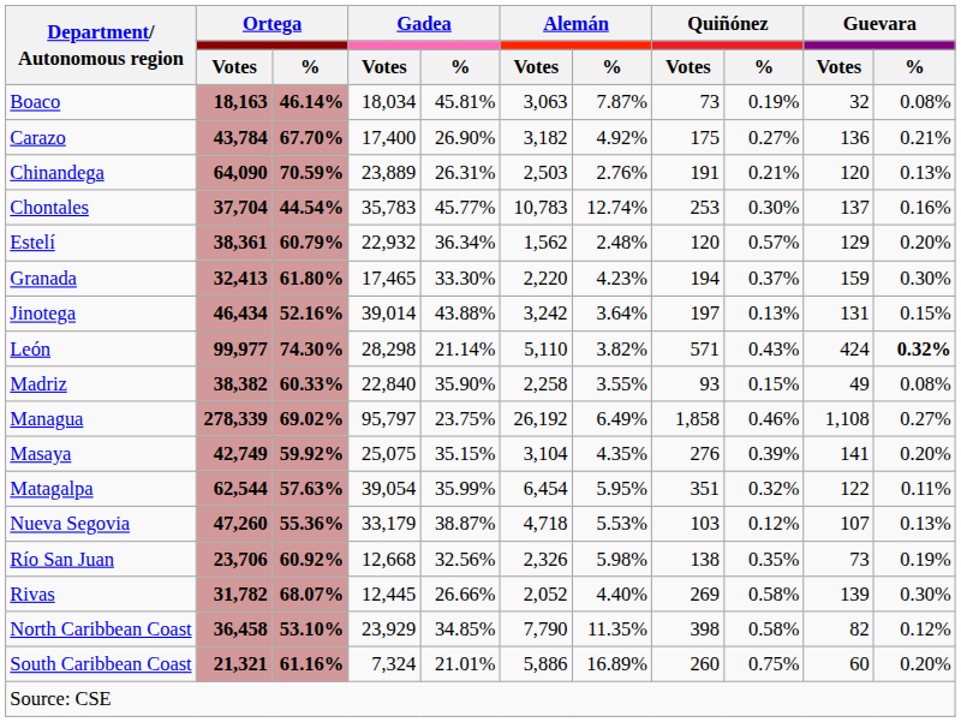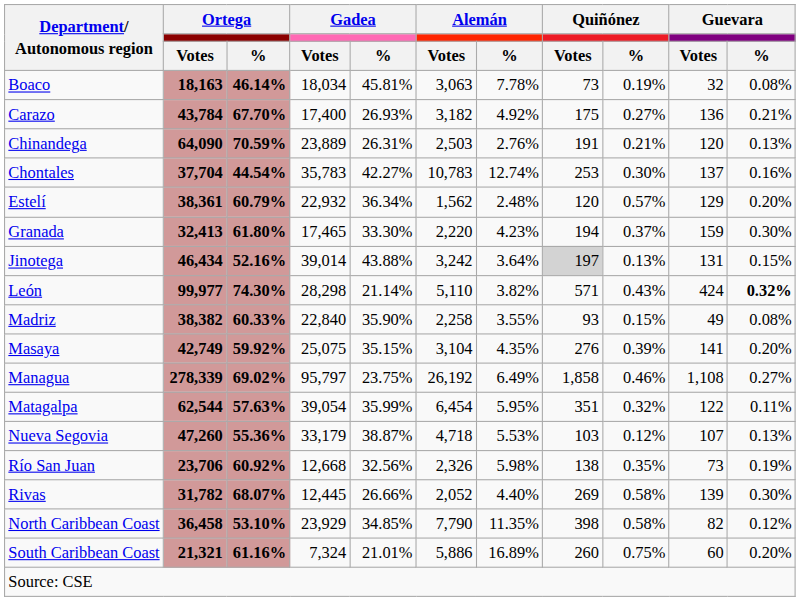 <table class="wikitable sortable" style="text-align:right; font-size:95%; line-height:20px;">
 <tr>
 <th rowspan="3"><a href='#'>Department</a>/<br>Autonomous region</th>
 <th colspan="2" width="110"><a href='#'>Ortega</a></th>
 <th colspan="2" width="110"><a href='#'>Gadea</a></th>
 <th colspan="2" width="110"><a href='#'>Alemán</a></th>
 <th colspan="2" width="110">Quiñónez</th>
 <th colspan="2" width="110">Guevara</th>
 </tr>
 <tr>
 <th colspan="2" style="background:#8B0000;"></th>
 <th colspan="2" style="background:#FF69B4;"></th>
 <th colspan="2" style="background:#FF2400;"></th>
 <th colspan="2" style="background:#ed1b25;"></th>
 <th colspan="2" style="background:#800080;"></th>
 </tr>
 <tr>
 <th>Votes</th>
 <th>%</th>
 <th>Votes</th>
 <th>%</th>
 <th>Votes</th>
 <th>%</th>
 <th>Votes</th>
 <th>%</th>
 <th>Votes</th>
 <th>%</th>
 </tr>
 <tr>
 <td style="text-align:left;"><a href='#'>Boaco</a></td>
 <td style="background:#D19999;"><strong>18,163</strong></td>
 <td style="background:#D19999;"><strong>46.14%</strong></td>
 <td>18,034</td>
 <td>45.81%</td>
 <td>3,063</td>
-<td>7.87%</td>
+<td>7.78%</td>
 <td>73</td>
 <td>0.19%</td>
 <td>32</td>
 <td>0.08%</td>
 </tr>
 <tr>
 <td style="text-align:left;"><a href='#'>Carazo</a></td>
 <td style="background:#D19999;"><strong>43,784</strong></td>
 <td style="background:#D19999;"><strong>67.70%</strong></td>
 <td>17,400</td>
-<td>26.90%</td>
+<td>26.93%</td>
 <td>3,182</td>
 <td>4.92%</td>
 <td>175</td>
 <td>0.27%</td>
 <td>136</td>
 <td>0.21%</td>
 </tr>
 <tr>
 <td style="text-align:left;"><a href='#'>Chinandega</a></td>
 <td style="background:#D19999;"><strong>64,090</strong></td>
 <td style="background:#D19999;"><strong>70.59%</strong></td>
 <td>23,889</td>
 <td>26.31%</td>
 <td>2,503</td>
 <td>2.76%</td>
 <td>191</td>
 <td>0.21%</td>
 <td>120</td>
 <td>0.13%</td>
 </tr>
 <tr>
 <td style="text-align:left;"><a href='#'>Chontales</a></td>
 <td style="background:#D19999;"><strong>37,704</strong></td>
 <td style="background:#D19999;"><strong>44.54%</strong></td>
 <td>35,783</td>
-<td>45.77%</td>
+<td>42.27%</td>
 <td>10,783</td>
 <td>12.74%</td>
 <td>253</td>
 <td>0.30%</td>
 <td>137</td>
 <td>0.16%</td>
 </tr>
 <tr>
 <td style="text-align:left;"><a href='#'>Estelí</a></td>
 <td style="background:#D19999;"><strong>38,361</strong></td>
 <td style="background:#D19999;"><strong>60.79%</strong></td>
 <td>22,932</td>
 <td>36.34%</td>
 <td>1,562</td>
 <td>2.48%</td>
 <td>120</td>
 <td>0.57%</td>
 <td>129</td>
 <td>0.20%</td>
 </tr>
 <tr>
 <td style="text-align:left;"><a href='#'>Granada</a></td>
 <td style="background:#D19999;"><strong>32,413</strong></td>
 <td style="background:#D19999;"><strong>61.80%</strong></td>
 <td>17,465</td>
 <td>33.30%</td>
 <td>2,220</td>
 <td>4.23%</td>
 <td>194</td>
 <td>0.37%</td>
 <td>159</td>
 <td>0.30%</td>
 </tr>
 <tr>
 <td style="text-align:left;"><a href='#'>Jinotega</a></td>
 <td style="background:#D19999;"><strong>46,434</strong></td>
 <td style="background:#D19999;"><strong>52.16%</strong></td>
 <td>39,014</td>
 <td>43.88%</td>
 <td>3,242</td>
 <td>3.64%</td>
-<td>197</td>
+<td style="background: lightgrey;">197</td>
 <td>0.13%</td>
 <td>131</td>
 <td>0.15%</td>
 </tr>
 <tr>
 <td style="text-align:left;"><a href='#'>León</a></td>
 <td style="background:#D19999;"><strong>99,977</strong></td>
 <td style="background:#D19999;"><strong>74.30%</strong></td>
 <td>28,298</td>
 <td>21.14%</td>
 <td>5,110</td>
 <td>3.82%</td>
 <td>571</td>
 <td>0.43%</td>
 <td>424</td>
 <td><strong>0.32%</strong></td>
 </tr>
 <tr>
 <td style="text-align:left;"><a href='#'>Madriz</a></td>
 <td style="background:#D19999;"><strong>38,382</strong></td>
 <td style="background:#D19999;"><strong>60.33%</strong></td>
 <td>22,840</td>
 <td>35.90%</td>
 <td>2,258</td>
 <td>3.55%</td>
 <td>93</td>
 <td>0.15%</td>
 <td>49</td>
 <td>0.08%</td>
 </tr>
 <tr>
+<td style="text-align:left;"><a href='#'>Masaya</a></td>
+<td style="background:#D19999;"><strong>42,749</strong></td>
+<td style="background:#D19999;"><strong>59.92%</strong></td>
+<td>25,075</td>
+<td>35.15%</td>
+<td>3,104</td>
+<td>4.35%</td>
+<td>276</td>
+<td>0.39%</td>
+<td>141</td>
+<td>0.20%</td>
+</tr>
+<tr>
 <td style="text-align:left;"><a href='#'>Managua</a></td>
 <td style="background:#D19999;"><strong>278,339</strong></td>
 <td style="background:#D19999;"><strong>69.02%</strong></td>
 <td>95,797</td>
 <td>23.75%</td>
 <td>26,192</td>
 <td>6.49%</td>
 <td>1,858</td>
 <td>0.46%</td>
 <td>1,108</td>
 <td>0.27%</td>
-</tr>
-<tr>
-<td style="text-align:left;"><a href='#'>Masaya</a></td>
-<td style="background:#D19999;"><strong>42,749</strong></td>
-<td style="background:#D19999;"><strong>59.92%</strong></td>
-<td>25,075</td>
-<td>35.15%</td>
-<td>3,104</td>
-<td>4.35%</td>
-<td>276</td>
-<td>0.39%</td>
-<td>141</td>
-<td>0.20%</td>
 </tr>
 <tr>
 <td style="text-align:left;"><a href='#'>Matagalpa</a></td>
 <td style="background:#D19999;"><strong>62,544</strong></td>
 <td style="background:#D19999;"><strong>57.63%</strong></td>
 <td>39,054</td>
 <td>35.99%</td>
 <td>6,454</td>
 <td>5.95%</td>
 <td>351</td>
 <td>0.32%</td>
 <td>122</td>
 <td>0.11%</td>
 </tr>
 <tr>
 <td style="text-align:left;"><a href='#'>Nueva Segovia</a></td>
 <td style="background:#D19999;"><strong>47,260</strong></td>
 <td style="background:#D19999;"><strong>55.36%</strong></td>
 <td>33,179</td>
 <td>38.87%</td>
 <td>4,718</td>
 <td>5.53%</td>
 <td>103</td>
 <td>0.12%</td>
 <td>107</td>
 <td>0.13%</td>
 </tr>
 <tr>
 <td style="text-align:left;"><a href='#'>Río San Juan</a></td>
 <td style="background:#D19999;"><strong>23,706</strong></td>
 <td style="background:#D19999;"><strong>60.92%</strong></td>
 <td>12,668</td>
 <td>32.56%</td>
 <td>2,326</td>
 <td>5.98%</td>
 <td>138</td>
 <td>0.35%</td>
 <td>73</td>
 <td>0.19%</td>
 </tr>
 <tr>
 <td style="text-align:left;"><a href='#'>Rivas</a></td>
 <td style="background:#D19999;"><strong>31,782</strong></td>
 <td style="background:#D19999;"><strong>68.07%</strong></td>
 <td>12,445</td>
 <td>26.66%</td>
 <td>2,052</td>
 <td>4.40%</td>
 <td>269</td>
 <td>0.58%</td>
 <td>139</td>
 <td>0.30%</td>
 </tr>
 <tr>
 <td style="text-align:left;"><a href='#'>North Caribbean Coast</a></td>
 <td style="background:#D19999;"><strong>36,458</strong></td>
 <td style="background:#D19999;"><strong>53.10%</strong></td>
 <td>23,929</td>
 <td>34.85%</td>
 <td>7,790</td>
 <td>11.35%</td>
 <td>398</td>
 <td>0.58%</td>
 <td>82</td>
 <td>0.12%</td>
 </tr>
 <tr>
 <td style="text-align:left;"><a href='#'>South Caribbean Coast</a></td>
 <td style="background:#D19999;"><strong>21,321</strong></td>
 <td style="background:#D19999;"><strong>61.16%</strong></td>
 <td>7,324</td>
 <td>21.01%</td>
 <td>5,886</td>
 <td>16.89%</td>
 <td>260</td>
 <td>0.75%</td>
 <td>60</td>
 <td>0.20%</td>
 </tr>
 <tr class="sortbottom">
 <td align=left colspan="11">Source: CSE</td>
 </tr>
 </table>
